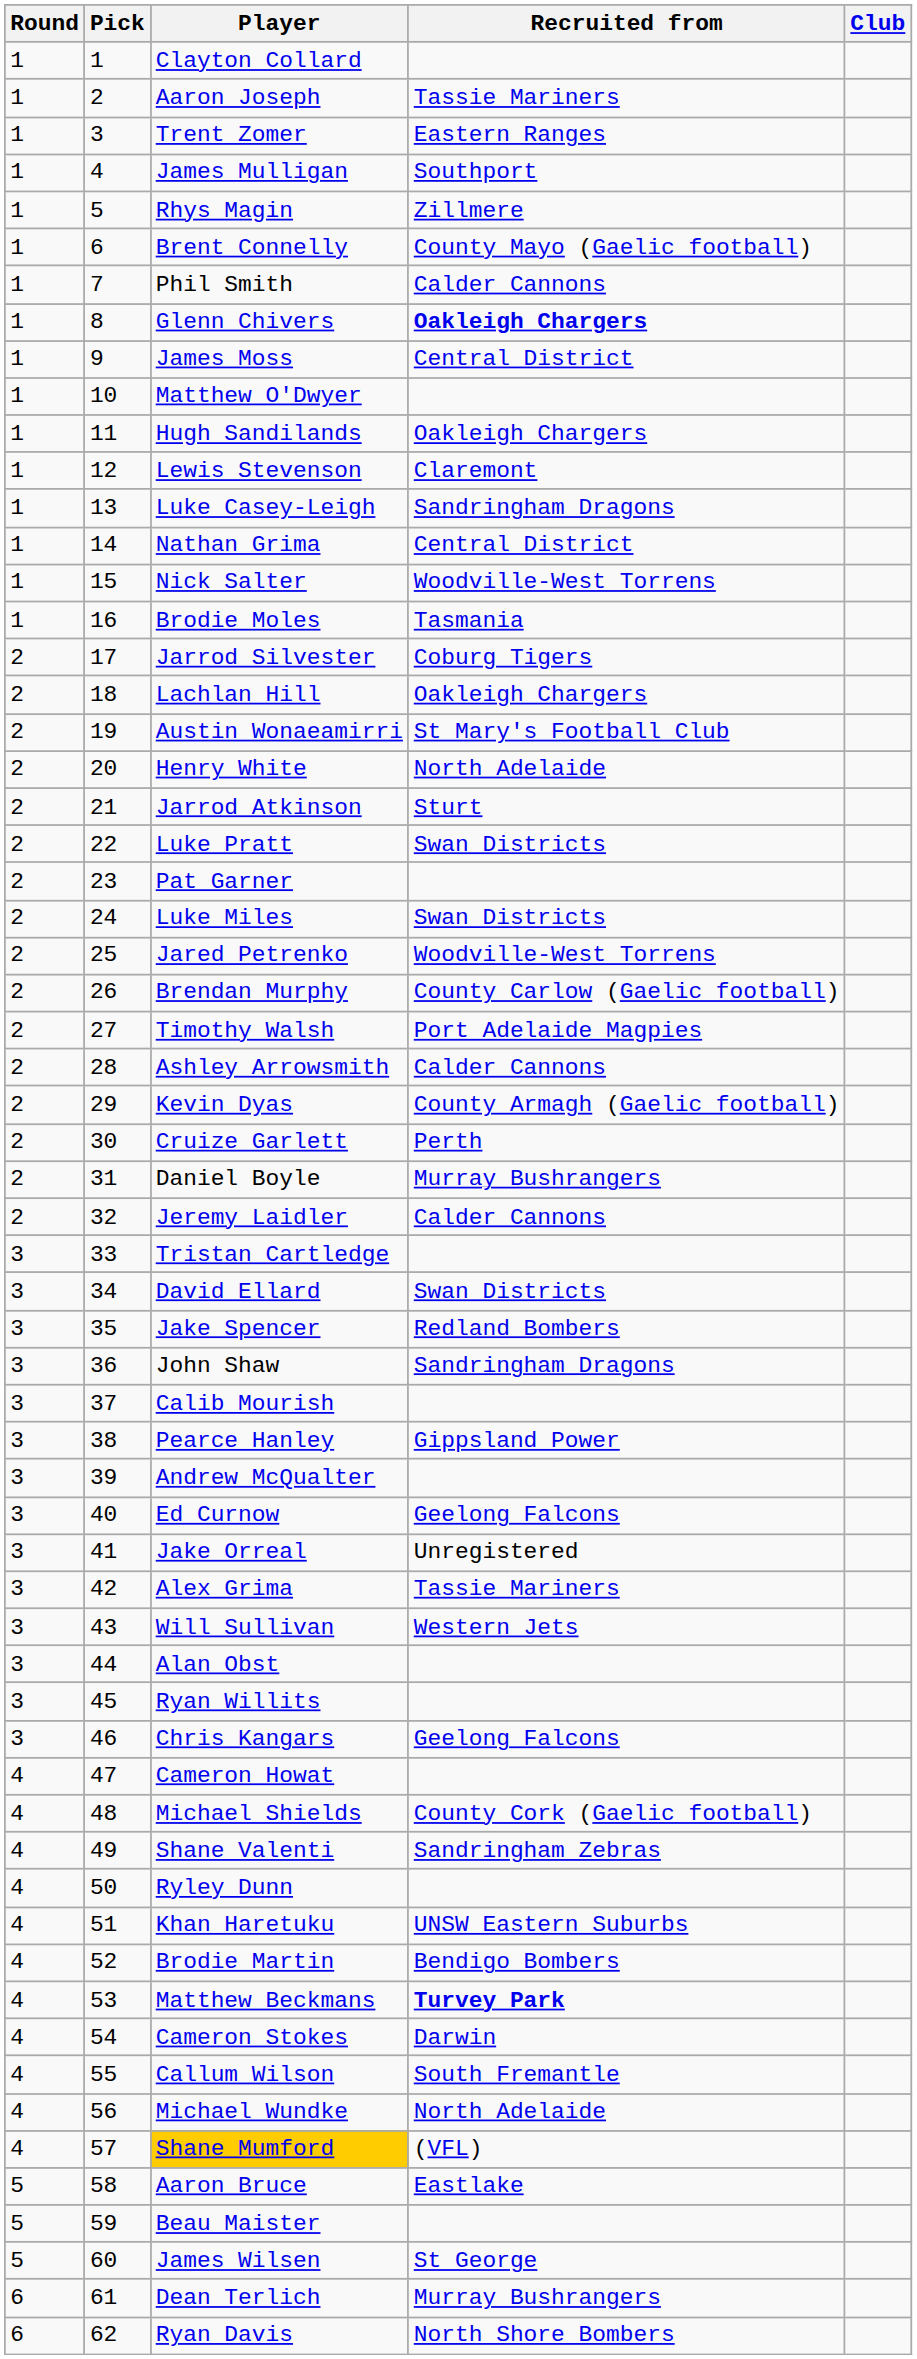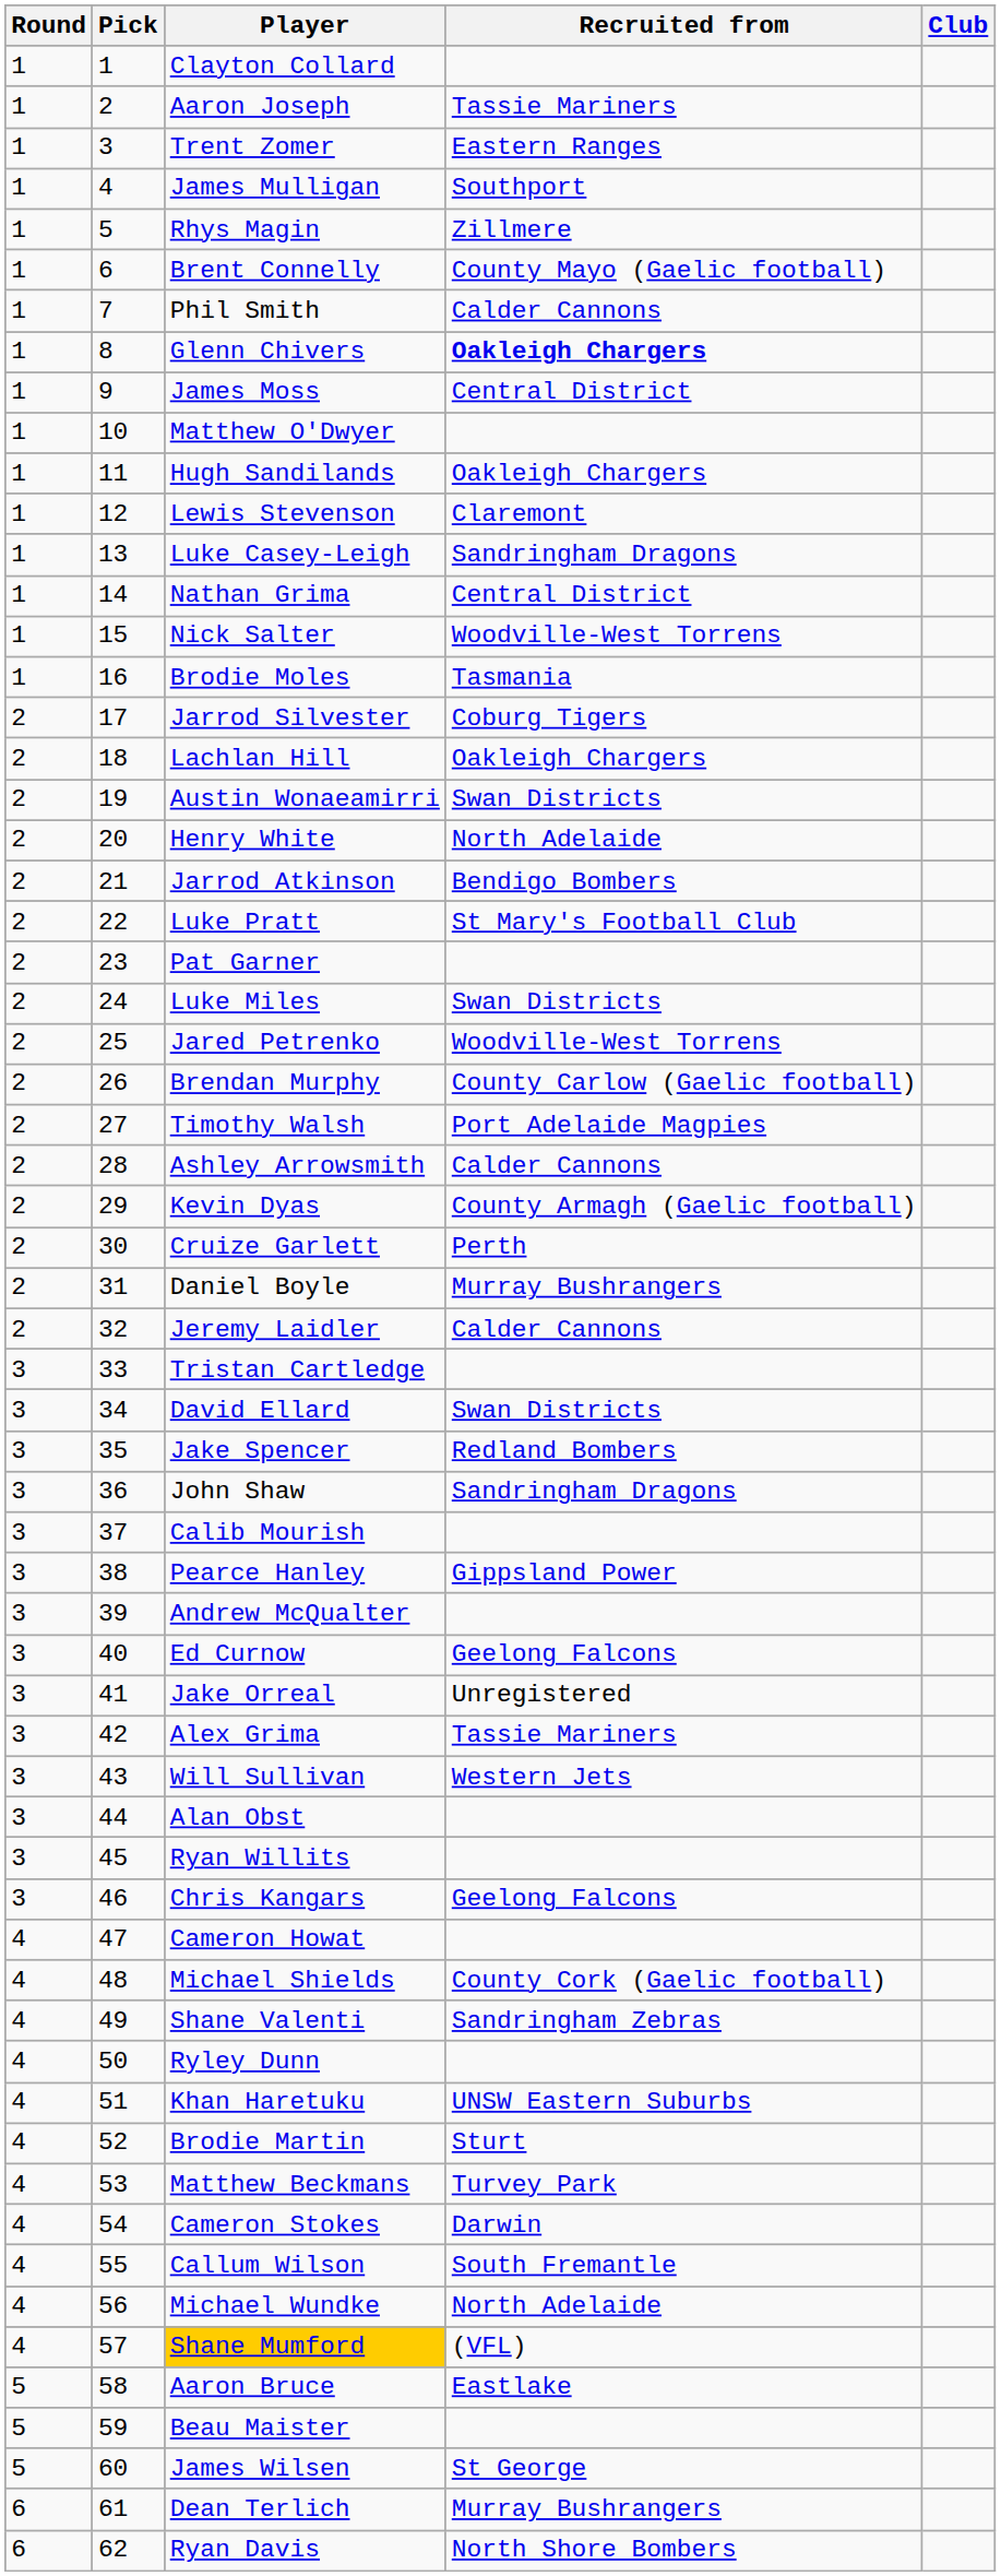 <table class="wikitable sortable">
 <tr>
 <th>Round</th>
 <th>Pick</th>
 <th>Player</th>
 <th>Recruited from</th>
 <th><a href='#'>Club</a></th>
 </tr>
 <tr>
 <td>1</td>
 <td>1</td>
 <td><a href='#'>Clayton Collard</a></td>
 <td></td>
 <td></td>
 </tr>
 <tr>
 <td>1</td>
 <td>2</td>
 <td><a href='#'>Aaron Joseph</a></td>
 <td><a href='#'>Tassie Mariners</a></td>
 <td></td>
 </tr>
 <tr>
 <td>1</td>
 <td>3</td>
 <td><a href='#'>Trent Zomer</a></td>
 <td><a href='#'>Eastern Ranges</a></td>
 <td></td>
 </tr>
 <tr>
 <td>1</td>
 <td>4</td>
 <td><a href='#'>James Mulligan</a></td>
 <td><a href='#'>Southport</a></td>
 <td></td>
 </tr>
 <tr>
 <td>1</td>
 <td>5</td>
 <td><a href='#'>Rhys Magin</a></td>
 <td><a href='#'>Zillmere</a></td>
 <td></td>
 </tr>
 <tr>
 <td>1</td>
 <td>6</td>
 <td><a href='#'>Brent Connelly</a></td>
 <td><a href='#'>County Mayo</a> (<a href='#'>Gaelic football</a>)</td>
 <td></td>
 </tr>
 <tr>
 <td>1</td>
 <td>7</td>
 <td>Phil Smith</td>
 <td><a href='#'>Calder Cannons</a></td>
 <td></td>
 </tr>
 <tr>
 <td>1</td>
 <td>8</td>
 <td><a href='#'>Glenn Chivers</a></td>
 <td><strong><a href='#'>Oakleigh Chargers</a></strong></td>
 <td></td>
 </tr>
 <tr>
 <td>1</td>
 <td>9</td>
 <td><a href='#'>James Moss</a></td>
 <td><a href='#'>Central District</a></td>
 <td></td>
 </tr>
 <tr>
 <td>1</td>
 <td>10</td>
 <td><a href='#'>Matthew O'Dwyer</a></td>
 <td></td>
 <td></td>
 </tr>
 <tr>
 <td>1</td>
 <td>11</td>
 <td><a href='#'>Hugh Sandilands</a></td>
 <td><a href='#'>Oakleigh Chargers</a></td>
 <td></td>
 </tr>
 <tr>
 <td>1</td>
 <td>12</td>
 <td><a href='#'>Lewis Stevenson</a></td>
 <td><a href='#'>Claremont</a></td>
 <td></td>
 </tr>
 <tr>
 <td>1</td>
 <td>13</td>
 <td><a href='#'>Luke Casey-Leigh</a></td>
 <td><a href='#'>Sandringham Dragons</a></td>
 <td></td>
 </tr>
 <tr>
 <td>1</td>
 <td>14</td>
 <td><a href='#'>Nathan Grima</a></td>
 <td><a href='#'>Central District</a></td>
 <td></td>
 </tr>
 <tr>
 <td>1</td>
 <td>15</td>
 <td><a href='#'>Nick Salter</a></td>
 <td><a href='#'>Woodville-West Torrens</a></td>
 <td></td>
 </tr>
 <tr>
 <td>1</td>
 <td>16</td>
 <td><a href='#'>Brodie Moles</a></td>
 <td><a href='#'>Tasmania</a></td>
 <td></td>
 </tr>
 <tr>
 <td>2</td>
 <td>17</td>
 <td><a href='#'>Jarrod Silvester</a></td>
 <td><a href='#'>Coburg Tigers</a></td>
 <td></td>
 </tr>
 <tr>
 <td>2</td>
 <td>18</td>
 <td><a href='#'>Lachlan Hill</a></td>
 <td><a href='#'>Oakleigh Chargers</a></td>
 <td></td>
 </tr>
 <tr>
 <td>2</td>
 <td>19</td>
 <td><a href='#'>Austin Wonaeamirri</a></td>
-<td><a href='#'>St Mary's Football Club</a></td>
+<td><a href='#'>Swan Districts</a></td>
 <td></td>
 </tr>
 <tr>
 <td>2</td>
 <td>20</td>
 <td><a href='#'>Henry White</a></td>
 <td><a href='#'>North Adelaide</a></td>
 <td></td>
 </tr>
 <tr>
 <td>2</td>
 <td>21</td>
 <td><a href='#'>Jarrod Atkinson</a></td>
-<td><a href='#'>Sturt</a></td>
+<td><a href='#'>Bendigo Bombers</a></td>
 <td></td>
 </tr>
 <tr>
 <td>2</td>
 <td>22</td>
 <td><a href='#'>Luke Pratt</a></td>
-<td><a href='#'>Swan Districts</a></td>
+<td><a href='#'>St Mary's Football Club</a></td>
 <td></td>
 </tr>
 <tr>
 <td>2</td>
 <td>23</td>
 <td><a href='#'>Pat Garner</a></td>
 <td></td>
 <td></td>
 </tr>
 <tr>
 <td>2</td>
 <td>24</td>
 <td><a href='#'>Luke Miles</a></td>
 <td><a href='#'>Swan Districts</a></td>
 <td></td>
 </tr>
 <tr>
 <td>2</td>
 <td>25</td>
 <td><a href='#'>Jared Petrenko</a></td>
 <td><a href='#'>Woodville-West Torrens</a></td>
 <td></td>
 </tr>
 <tr>
 <td>2</td>
 <td>26</td>
 <td><a href='#'>Brendan Murphy</a></td>
 <td><a href='#'>County Carlow</a> (<a href='#'>Gaelic football</a>)</td>
 <td></td>
 </tr>
 <tr>
 <td>2</td>
 <td>27</td>
 <td><a href='#'>Timothy Walsh</a></td>
 <td><a href='#'>Port Adelaide Magpies</a></td>
 <td></td>
 </tr>
 <tr>
 <td>2</td>
 <td>28</td>
 <td><a href='#'>Ashley Arrowsmith</a></td>
 <td><a href='#'>Calder Cannons</a></td>
 <td></td>
 </tr>
 <tr>
 <td>2</td>
 <td>29</td>
 <td><a href='#'>Kevin Dyas</a></td>
 <td><a href='#'>County Armagh</a> (<a href='#'>Gaelic football</a>)</td>
 <td></td>
 </tr>
 <tr>
 <td>2</td>
 <td>30</td>
 <td><a href='#'>Cruize Garlett</a></td>
 <td><a href='#'>Perth</a></td>
 <td></td>
 </tr>
 <tr>
 <td>2</td>
 <td>31</td>
 <td>Daniel Boyle</td>
 <td><a href='#'>Murray Bushrangers</a></td>
 <td></td>
 </tr>
 <tr>
 <td>2</td>
 <td>32</td>
 <td><a href='#'>Jeremy Laidler</a></td>
 <td><a href='#'>Calder Cannons</a></td>
 <td></td>
 </tr>
 <tr>
 <td>3</td>
 <td>33</td>
 <td><a href='#'>Tristan Cartledge</a></td>
 <td></td>
 <td></td>
 </tr>
 <tr>
 <td>3</td>
 <td>34</td>
 <td><a href='#'>David Ellard</a></td>
 <td><a href='#'>Swan Districts</a></td>
 <td></td>
 </tr>
 <tr>
 <td>3</td>
 <td>35</td>
 <td><a href='#'>Jake Spencer</a></td>
 <td><a href='#'>Redland Bombers</a></td>
 <td></td>
 </tr>
 <tr>
 <td>3</td>
 <td>36</td>
 <td>John Shaw</td>
 <td><a href='#'>Sandringham Dragons</a></td>
 <td></td>
 </tr>
 <tr>
 <td>3</td>
 <td>37</td>
 <td><a href='#'>Calib Mourish</a></td>
 <td></td>
 <td></td>
 </tr>
 <tr>
 <td>3</td>
 <td>38</td>
 <td><a href='#'>Pearce Hanley</a></td>
 <td><a href='#'>Gippsland Power</a></td>
 <td></td>
 </tr>
 <tr>
 <td>3</td>
 <td>39</td>
 <td><a href='#'>Andrew McQualter</a></td>
 <td></td>
 <td></td>
 </tr>
 <tr>
 <td>3</td>
 <td>40</td>
 <td><a href='#'>Ed Curnow</a></td>
 <td><a href='#'>Geelong Falcons</a></td>
 <td></td>
 </tr>
 <tr>
 <td>3</td>
 <td>41</td>
 <td><a href='#'>Jake Orreal</a></td>
 <td>Unregistered</td>
 <td></td>
 </tr>
 <tr>
 <td>3</td>
 <td>42</td>
 <td><a href='#'>Alex Grima</a></td>
 <td><a href='#'>Tassie Mariners</a></td>
 <td></td>
 </tr>
 <tr>
 <td>3</td>
 <td>43</td>
 <td><a href='#'>Will Sullivan</a></td>
 <td><a href='#'>Western Jets</a></td>
 <td></td>
 </tr>
 <tr>
 <td>3</td>
 <td>44</td>
 <td><a href='#'>Alan Obst</a></td>
 <td></td>
 <td></td>
 </tr>
 <tr>
 <td>3</td>
 <td>45</td>
 <td><a href='#'>Ryan Willits</a></td>
 <td></td>
 <td></td>
 </tr>
 <tr>
 <td>3</td>
 <td>46</td>
 <td><a href='#'>Chris Kangars</a></td>
 <td><a href='#'>Geelong Falcons</a></td>
 <td></td>
 </tr>
 <tr>
 <td>4</td>
 <td>47</td>
 <td><a href='#'>Cameron Howat</a></td>
 <td></td>
 <td></td>
 </tr>
 <tr>
 <td>4</td>
 <td>48</td>
 <td><a href='#'>Michael Shields</a></td>
 <td><a href='#'>County Cork</a> (<a href='#'>Gaelic football</a>)</td>
 <td></td>
 </tr>
 <tr>
 <td>4</td>
 <td>49</td>
 <td><a href='#'>Shane Valenti</a></td>
 <td><a href='#'>Sandringham Zebras</a></td>
 <td></td>
 </tr>
 <tr>
 <td>4</td>
 <td>50</td>
 <td><a href='#'>Ryley Dunn</a></td>
 <td></td>
 <td></td>
 </tr>
 <tr>
 <td>4</td>
 <td>51</td>
 <td><a href='#'>Khan Haretuku</a></td>
 <td><a href='#'>UNSW Eastern Suburbs</a></td>
 <td></td>
 </tr>
 <tr>
 <td>4</td>
 <td>52</td>
 <td><a href='#'>Brodie Martin</a></td>
-<td><a href='#'>Bendigo Bombers</a></td>
+<td><a href='#'>Sturt</a></td>
 <td></td>
 </tr>
 <tr>
 <td>4</td>
 <td>53</td>
 <td><a href='#'>Matthew Beckmans</a></td>
-<td><strong><a href='#'>Turvey Park</a></strong></td>
+<td><a href='#'>Turvey Park</a></td>
 <td></td>
 </tr>
 <tr>
 <td>4</td>
 <td>54</td>
 <td><a href='#'>Cameron Stokes</a></td>
 <td><a href='#'>Darwin</a></td>
 <td></td>
 </tr>
 <tr>
 <td>4</td>
 <td>55</td>
 <td><a href='#'>Callum Wilson</a></td>
 <td><a href='#'>South Fremantle</a></td>
 <td></td>
 </tr>
 <tr>
 <td>4</td>
 <td>56</td>
 <td><a href='#'>Michael Wundke</a></td>
 <td><a href='#'>North Adelaide</a></td>
 <td></td>
 </tr>
 <tr>
 <td>4</td>
 <td>57</td>
 <td bgcolor="#FFCC00"><a href='#'>Shane Mumford</a></td>
 <td> (<a href='#'>VFL</a>)</td>
 <td></td>
 </tr>
 <tr>
 <td>5</td>
 <td>58</td>
 <td><a href='#'>Aaron Bruce</a></td>
 <td><a href='#'>Eastlake</a></td>
 <td></td>
 </tr>
 <tr>
 <td>5</td>
 <td>59</td>
 <td><a href='#'>Beau Maister</a></td>
 <td></td>
 <td></td>
 </tr>
 <tr>
 <td>5</td>
 <td>60</td>
 <td><a href='#'>James Wilsen</a></td>
 <td><a href='#'>St George</a></td>
 <td></td>
 </tr>
 <tr>
 <td>6</td>
 <td>61</td>
 <td><a href='#'>Dean Terlich</a></td>
 <td><a href='#'>Murray Bushrangers</a></td>
 <td></td>
 </tr>
 <tr>
 <td>6</td>
 <td>62</td>
 <td><a href='#'>Ryan Davis</a></td>
 <td><a href='#'>North Shore Bombers</a></td>
 <td></td>
 </tr>
 </table>
